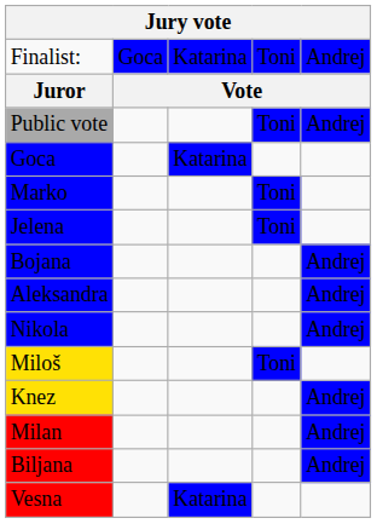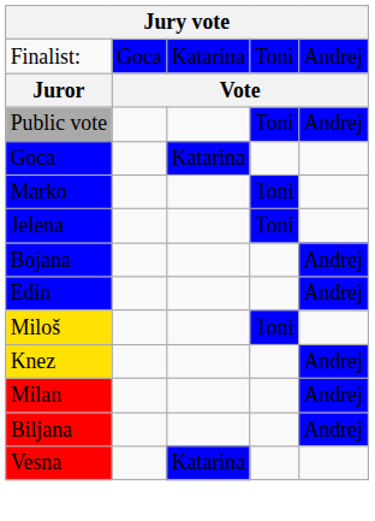 <table class="wikitable" style="text-align:center">
 <tr>
 <th colspan=5>Jury vote</th>
 </tr>
 <tr>
 <td align="left">Finalist:</td>
 <td bgcolor="#0000FF"><span>Goca<br></span></td>
 <td bgcolor="#0000FF"><span>Katarina<br></span></td>
 <td bgcolor="#0000FF"><span>Toni<br></span></td>
 <td bgcolor="#0000FF"><span>Andrej<br></span></td>
 </tr>
 <tr>
 <th>Juror</th>
 <th colspan=4>Vote</th>
 </tr>
 <tr>
 <td align="left" bgcolor="darkgray">Public vote</td>
 <td></td>
 <td></td>
 <td bgcolor="#0000FF"><span>Toni</span></td>
 <td bgcolor="#0000FF"><span>Andrej</span></td>
 </tr>
 <tr>
 <td align="left" bgcolor="#0000FF"><span>Goca</span></td>
 <td></td>
 <td bgcolor="#0000FF"><span>Katarina</span></td>
 <td></td>
 <td></td>
 </tr>
 <tr>
 <td align="left" bgcolor="#0000FF"><span>Marko</span></td>
 <td></td>
 <td></td>
 <td bgcolor="#0000FF"><span>Toni</span></td>
 <td></td>
 </tr>
 <tr>
 <td align="left" bgcolor="#0000FF"><span>Jelena</span></td>
 <td></td>
 <td></td>
 <td bgcolor="#0000FF"><span>Toni</span></td>
 <td></td>
 </tr>
 <tr>
 <td align="left" bgcolor="#0000FF"><span>Bojana</span></td>
 <td></td>
 <td></td>
 <td></td>
 <td bgcolor="#0000FF"><span>Andrej</span></td>
 </tr>
 <tr>
-<td align="left" bgcolor="#0000FF"><span>Aleksandra</span></td>
-<td></td>
-<td></td>
-<td></td>
-<td bgcolor="#0000FF"><span>Andrej</span></td>
-</tr>
-<tr>
-<td align="left" bgcolor="#0000FF"><span>Nikola</span></td>
+<td align="left" bgcolor="#0000FF"><span>Edin</span></td>
 <td></td>
 <td></td>
 <td></td>
 <td bgcolor="#0000FF"><span>Andrej</span></td>
 </tr>
 <tr>
 <td align="left" bgcolor="#FFE105">Miloš</td>
 <td></td>
 <td></td>
 <td bgcolor="#0000FF"><span>Toni</span></td>
 <td></td>
 </tr>
 <tr>
 <td align="left" bgcolor="#FFE105">Knez</td>
 <td></td>
 <td></td>
 <td></td>
 <td bgcolor="#0000FF"><span>Andrej</span></td>
 </tr>
 <tr>
 <td align="left" bgcolor="red"><span>Milan</span></td>
 <td></td>
 <td></td>
 <td></td>
 <td bgcolor="#0000FF"><span>Andrej</span></td>
 </tr>
 <tr>
 <td align="left" bgcolor="red"><span>Biljana</span></td>
 <td></td>
 <td></td>
 <td></td>
 <td bgcolor="#0000FF"><span>Andrej</span></td>
 </tr>
 <tr>
 <td align="left" bgcolor="red"><span>Vesna</span></td>
 <td></td>
 <td bgcolor="#0000FF"><span>Katarina</span></td>
 <td></td>
 <td></td>
 </tr>
 </table>
